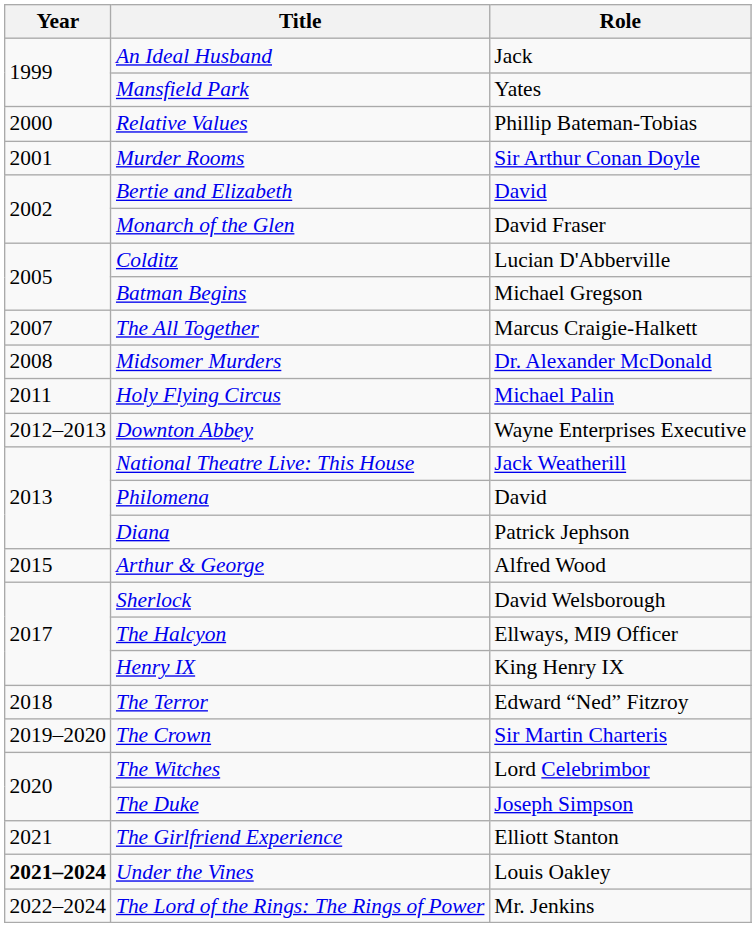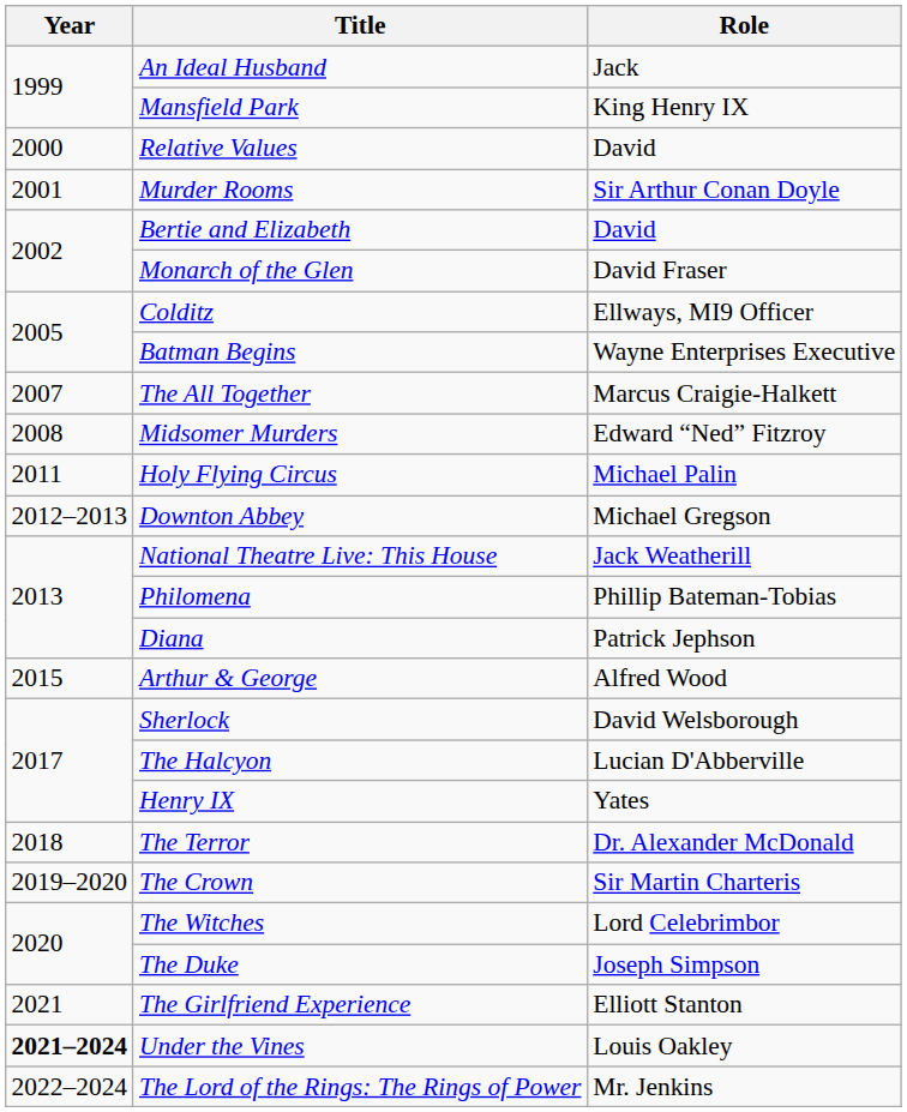 <table class="wikitable">
 <tr>
 <th>Year</th>
 <th>Title</th>
 <th>Role</th>
 </tr>
 <tr>
 <td rowspan="2">1999</td>
 <td><em><a href='#'>An Ideal Husband</a></em></td>
 <td>Jack</td>
 </tr>
 <tr>
 <td><em><a href='#'>Mansfield Park</a></em></td>
-<td>Yates</td>
+<td>King Henry IX</td>
 </tr>
 <tr>
 <td>2000</td>
 <td><em><a href='#'>Relative Values</a></em></td>
-<td>Phillip Bateman-Tobias</td>
+<td>David</td>
 </tr>
 <tr>
 <td>2001</td>
 <td><em><a href='#'>Murder Rooms</a></em></td>
 <td><a href='#'>Sir Arthur Conan Doyle</a></td>
 </tr>
 <tr>
 <td rowspan="2">2002</td>
 <td><em><a href='#'>Bertie and Elizabeth</a></em></td>
 <td><a href='#'>David</a></td>
 </tr>
 <tr>
 <td><em><a href='#'>Monarch of the Glen</a></em></td>
 <td>David Fraser</td>
 </tr>
 <tr>
 <td rowspan="2">2005</td>
 <td><em><a href='#'>Colditz</a></em></td>
-<td>Lucian D'Abberville</td>
+<td>Ellways, MI9 Officer</td>
 </tr>
 <tr>
 <td><em><a href='#'>Batman Begins</a></em></td>
-<td>Michael Gregson</td>
+<td>Wayne Enterprises Executive</td>
 </tr>
 <tr>
 <td>2007</td>
 <td><em><a href='#'>The All Together</a></em></td>
 <td>Marcus Craigie-Halkett</td>
 </tr>
 <tr>
 <td>2008</td>
 <td><em><a href='#'>Midsomer Murders</a></em></td>
-<td><a href='#'>Dr. Alexander McDonald</a></td>
+<td>Edward “Ned” Fitzroy</td>
 </tr>
 <tr>
 <td>2011</td>
 <td><em><a href='#'>Holy Flying Circus</a></em></td>
 <td><a href='#'>Michael Palin</a></td>
 </tr>
 <tr>
 <td>2012–2013</td>
 <td><em><a href='#'>Downton Abbey</a></em></td>
-<td>Wayne Enterprises Executive</td>
+<td>Michael Gregson</td>
 </tr>
 <tr>
 <td rowspan="3">2013</td>
 <td><em><a href='#'>National Theatre Live: This House</a></em></td>
 <td><a href='#'>Jack Weatherill</a></td>
 </tr>
 <tr>
 <td><em><a href='#'>Philomena</a></em></td>
-<td>David</td>
+<td>Phillip Bateman-Tobias</td>
 </tr>
 <tr>
 <td><em><a href='#'>Diana</a></em></td>
 <td>Patrick Jephson</td>
 </tr>
 <tr>
 <td>2015</td>
 <td><a href='#'><em>Arthur & George</em></a></td>
 <td>Alfred Wood</td>
 </tr>
 <tr>
 <td rowspan="3">2017</td>
 <td><em><a href='#'>Sherlock</a></em></td>
 <td>David Welsborough</td>
 </tr>
 <tr>
 <td><em><a href='#'>The Halcyon</a></em></td>
-<td>Ellways, MI9 Officer</td>
+<td>Lucian D'Abberville</td>
 </tr>
 <tr>
 <td><em><a href='#'>Henry IX</a></em></td>
-<td>King Henry IX</td>
+<td>Yates</td>
 </tr>
 <tr>
 <td>2018</td>
 <td><em><a href='#'>The Terror</a></em></td>
-<td>Edward “Ned” Fitzroy</td>
+<td><a href='#'>Dr. Alexander McDonald</a></td>
 </tr>
 <tr>
 <td>2019–2020</td>
 <td><em><a href='#'>The Crown</a></em></td>
 <td><a href='#'>Sir Martin Charteris</a></td>
 </tr>
 <tr>
 <td rowspan="2">2020</td>
 <td><em><a href='#'>The Witches</a></em></td>
 <td>Lord <a href='#'>Celebrimbor</a></td>
 </tr>
 <tr>
 <td><em><a href='#'>The Duke</a></em></td>
 <td><a href='#'>Joseph Simpson</a></td>
 </tr>
 <tr>
 <td>2021</td>
 <td><em><a href='#'>The Girlfriend Experience</a></em></td>
 <td>Elliott Stanton</td>
 </tr>
 <tr>
 <td><strong>2021–2024</strong></td>
 <td><em><a href='#'>Under the Vines</a></em></td>
 <td>Louis Oakley</td>
 </tr>
 <tr>
 <td>2022–2024</td>
 <td><em><a href='#'>The Lord of the Rings: The Rings of Power</a></em></td>
 <td>Mr. Jenkins</td>
 </tr>
 <tr>
 </tr>
 </table>
